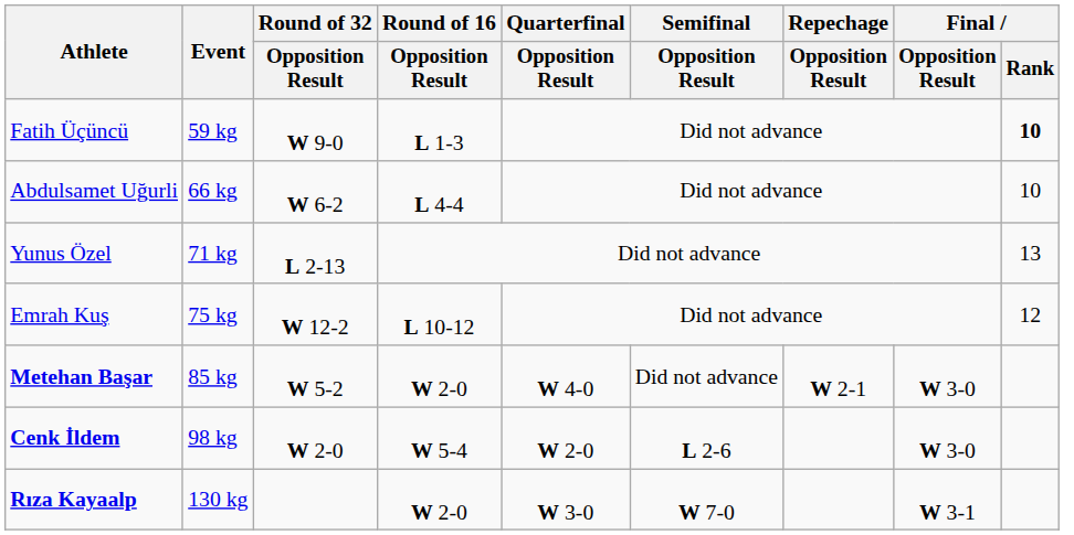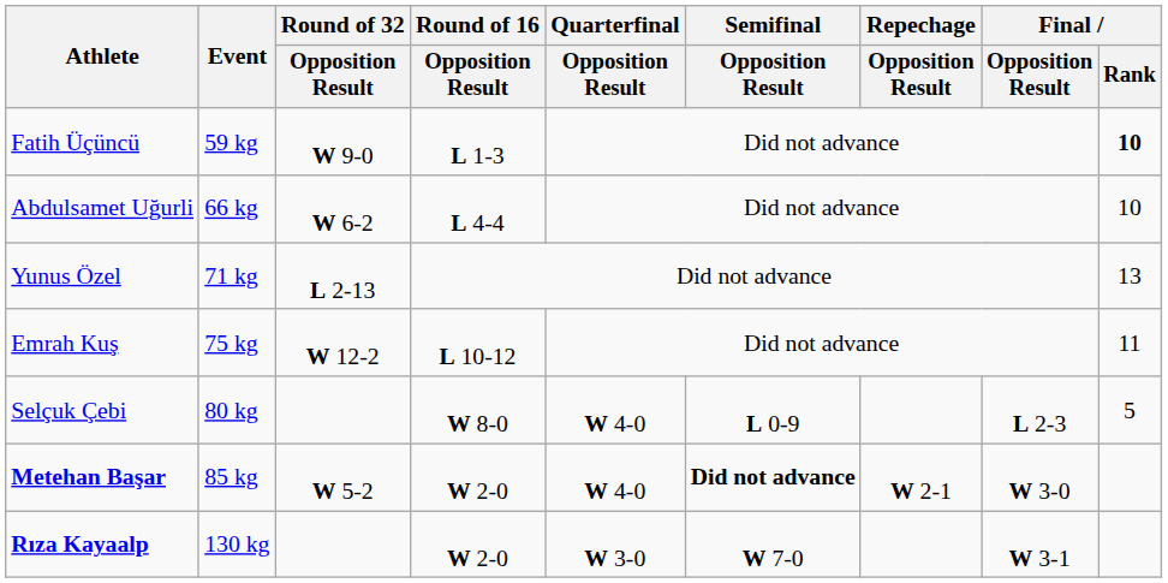 <table class="wikitable" style="font-size:90%">
 <tr>
 <th rowspan="2">Athlete</th>
 <th rowspan="2">Event</th>
 <th>Round of 32</th>
 <th>Round of 16</th>
 <th>Quarterfinal</th>
 <th>Semifinal</th>
 <th>Repechage</th>
 <th colspan=2>Final / </th>
 </tr>
 <tr style="font-size: 95%">
 <th>Opposition<br>Result</th>
 <th>Opposition<br>Result</th>
 <th>Opposition<br>Result</th>
 <th>Opposition<br>Result</th>
 <th>Opposition<br>Result</th>
 <th>Opposition<br>Result</th>
 <th>Rank</th>
 </tr>
 <tr align=center>
 <td align=left><a href='#'>Fatih Üçüncü</a></td>
 <td align=left><a href='#'>59 kg</a></td>
 <td><br><strong>W</strong> 9-0</td>
 <td><br><strong>L</strong> 1-3</td>
 <td colspan="4">Did not advance</td>
 <td><strong>10</strong></td>
 </tr>
 <tr align=center>
 <td align=left><a href='#'>Abdulsamet Uğurli</a></td>
 <td align=left><a href='#'>66 kg</a></td>
 <td><br><strong>W</strong> 6-2</td>
 <td><br><strong>L</strong> 4-4</td>
 <td colspan="4">Did not advance</td>
 <td>10</td>
 </tr>
 <tr align=center>
 <td align=left><a href='#'>Yunus Özel</a></td>
 <td align=left><a href='#'>71 kg</a></td>
 <td><br><strong>L</strong> 2-13</td>
 <td colspan="5">Did not advance</td>
 <td>13</td>
 </tr>
 <tr align=center>
 <td align=left><a href='#'>Emrah Kuş</a></td>
 <td align=left><a href='#'>75 kg</a></td>
 <td><br><strong>W</strong> 12-2</td>
 <td><br><strong>L</strong> 10-12</td>
 <td colspan="4">Did not advance</td>
-<td>12</td>
+<td>11</td>
+</tr>
+<tr align=center>
+<td align=left><a href='#'>Selçuk Çebi</a></td>
+<td align=left><a href='#'>80 kg</a></td>
+<td></td>
+<td><br><strong>W</strong> 8-0</td>
+<td><br><strong>W</strong> 4-0</td>
+<td><br><strong>L</strong> 0-9</td>
+<td></td>
+<td><br><strong>L</strong> 2-3</td>
+<td>5</td>
 </tr>
 <tr align=center>
 <td align=left><strong><a href='#'>Metehan Başar</a></strong></td>
 <td align=left><a href='#'>85 kg</a></td>
 <td><br><strong>W</strong> 5-2</td>
 <td><br><strong>W</strong> 2-0</td>
 <td><br><strong>W</strong> 4-0</td>
-<td>Did not advance</td>
+<td><strong>Did not advance</strong></td>
 <td><br><strong>W</strong> 2-1</td>
-<td><br><strong>W</strong> 3-0</td>
-<td></td>
-</tr>
-<tr align=center>
-<td align=left><strong><a href='#'>Cenk İldem</a></strong></td>
-<td align=left><a href='#'>98 kg</a></td>
-<td><br><strong>W</strong> 2-0</td>
-<td><br><strong>W</strong> 5-4</td>
-<td><br><strong>W</strong> 2-0</td>
-<td><br><strong>L</strong> 2-6</td>
-<td></td>
 <td><br><strong>W</strong> 3-0</td>
 <td></td>
 </tr>
 <tr align=center>
 <td align=left><strong><a href='#'>Rıza Kayaalp</a></strong></td>
 <td align=left><a href='#'>130 kg</a></td>
 <td></td>
 <td><br><strong>W</strong> 2-0</td>
 <td><br><strong>W</strong> 3-0</td>
 <td><br><strong>W</strong> 7-0</td>
 <td></td>
 <td><br><strong>W</strong> 3-1</td>
 <td></td>
 </tr>
 </table>
